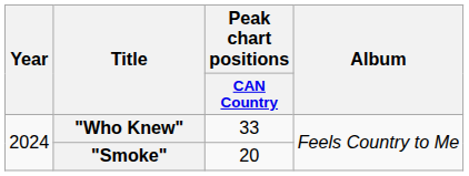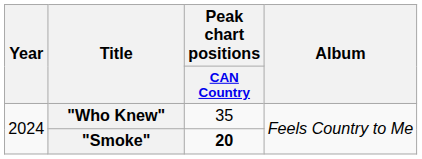 <table class="wikitable plainrowheaders" style="text-align:center;">
 <tr>
 <th scope="col" rowspan="2">Year</th>
 <th scope="col" rowspan="2" style="width:8em;">Title</th>
 <th scope="col" colspan="1">Peak chart positions</th>
 <th scope="col" rowspan="2">Album</th>
 </tr>
 <tr style="font-size:smaller;">
 <th scope="col" style="width:4em;"><a href='#'>CAN Country</a><br></th>
 </tr>
 <tr>
 <td rowspan="2">2024</td>
 <th scope="row">"Who Knew"</th>
-<td>33</td>
+<td>35</td>
 <td align="left" rowspan="2"><em>Feels Country to Me</em></td>
 </tr>
 <tr>
 <th scope="row">"Smoke"</th>
-<td>20</td>
+<td><strong>20</strong></td>
 </tr>
 </table>
